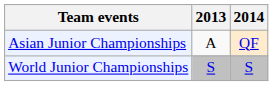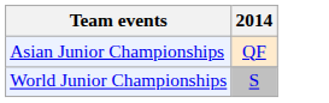 <table class="wikitable" style="font-size: 90%; text-align:center">
 <tr>
 <th>Team events</th>
-<th>2013</th>
 <th>2014</th>
 </tr>
 <tr>
 <td bgcolor="#ECF2FF"; align="left"><a href='#'>Asian Junior Championships</a></td>
-<td>A</td>
 <td bgcolor=FFEBCD><a href='#'>QF</a></td>
 </tr>
 <tr>
 <td bgcolor="#ECF2FF"; align="left"><a href='#'>World Junior Championships</a></td>
 <td bgcolor=silver><a href='#'>S</a></td>
-<td bgcolor=silver><a href='#'>S</a></td>
 </tr>
 </table>
